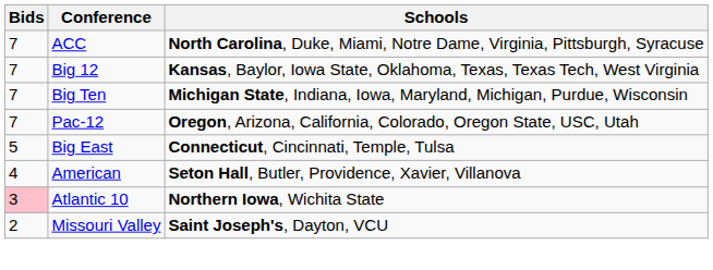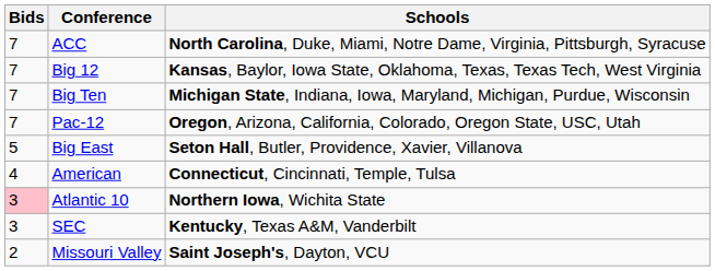 <table class="wikitable">
 <tr>
 <th>Bids</th>
 <th>Conference</th>
 <th>Schools</th>
 </tr>
 <tr>
 <td>7</td>
 <td><a href='#'>ACC</a></td>
 <td><strong>North Carolina</strong>, Duke, Miami, Notre Dame, Virginia, Pittsburgh, Syracuse</td>
 </tr>
 <tr>
 <td>7</td>
 <td><a href='#'>Big 12</a></td>
 <td><strong>Kansas</strong>, Baylor, Iowa State, Oklahoma, Texas, Texas Tech, West Virginia</td>
 </tr>
 <tr>
 <td>7</td>
 <td><a href='#'>Big Ten</a></td>
 <td><strong>Michigan State</strong>, Indiana, Iowa, Maryland, Michigan, Purdue, Wisconsin</td>
 </tr>
 <tr>
 <td>7</td>
 <td><a href='#'>Pac-12</a></td>
 <td><strong>Oregon</strong>, Arizona, California, Colorado, Oregon State, USC, Utah</td>
 </tr>
 <tr>
 <td>5</td>
 <td><a href='#'>Big East</a></td>
-<td><strong>Connecticut</strong>, Cincinnati, Temple, Tulsa</td>
+<td><strong>Seton Hall</strong>, Butler, Providence, Xavier, Villanova</td>
 </tr>
 <tr>
 <td>4</td>
 <td><a href='#'>American</a></td>
-<td><strong>Seton Hall</strong>, Butler, Providence, Xavier, Villanova</td>
+<td><strong>Connecticut</strong>, Cincinnati, Temple, Tulsa</td>
 </tr>
 <tr>
 <td style="background: pink;">3</td>
 <td><a href='#'>Atlantic 10</a></td>
 <td><strong>Northern Iowa</strong>, Wichita State</td>
 </tr>
 <tr>
+<td>3</td>
+<td><a href='#'>SEC</a></td>
+<td><strong>Kentucky</strong>, Texas A&M, Vanderbilt</td>
+</tr>
+<tr>
 <td>2</td>
 <td><a href='#'>Missouri Valley</a></td>
 <td><strong>Saint Joseph's</strong>, Dayton, VCU</td>
 </tr>
 </table>
